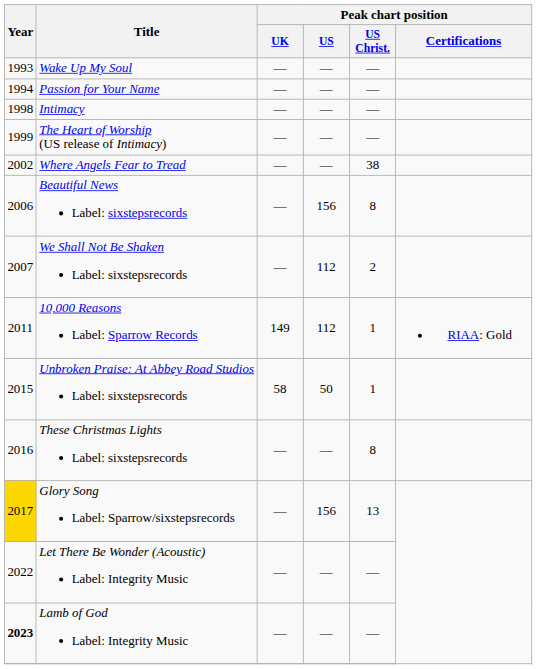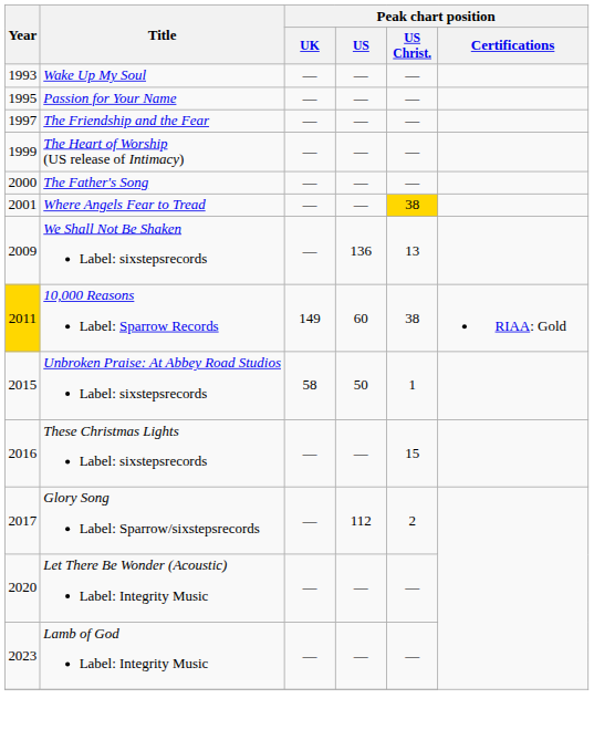 <table class="wikitable plainrowheaders" style="text-align:center;">
 <tr>
 <th scope="col" rowspan="2">Year</th>
 <th scope="col" rowspan="2">Title</th>
 <th scope="col" colspan="4">Peak chart position</th>
 </tr>
 <tr>
 <th scope="col" style="width:3.5em;font-size:90%;"><a href='#'>UK</a><br></th>
 <th scope="col" style="width:3.5em;font-size:90%;"><a href='#'>US</a><br></th>
 <th scope="col" style="width:3.5em;font-size:90%;"><a href='#'>US<br>Christ.</a><br></th>
 <th scope="col" rowspan="1" style="width:10em;"><a href='#'>Certifications</a></th>
 </tr>
 <tr>
 <td>1993</td>
 <td style="text-align:left;"><em><a href='#'>Wake Up My Soul</a></em></td>
 <td>—</td>
 <td>—</td>
 <td>—</td>
 <td></td>
 </tr>
 <tr>
-<td>1994</td>
+<td>1995</td>
 <td style="text-align:left;"><em><a href='#'>Passion for Your Name</a></em></td>
 <td>—</td>
 <td>—</td>
 <td>—</td>
 <td></td>
 </tr>
 <tr>
-<td>1998</td>
-<td style="text-align:left;"><em><a href='#'>Intimacy</a></em></td>
+<td>1997</td>
+<td style="text-align:left;"><em><a href='#'>The Friendship and the Fear</a></em></td>
 <td>—</td>
 <td>—</td>
 <td>—</td>
 <td></td>
 </tr>
 <tr>
 <td>1999</td>
 <td style="text-align:left;"><em><a href='#'>The Heart of Worship</a></em> <br>(US release of <em>Intimacy</em>)</td>
 <td>—</td>
 <td>—</td>
 <td>—</td>
 <td></td>
 </tr>
 <tr>
-<td>2002</td>
+<td>2000</td>
+<td style="text-align:left;"><em><a href='#'>The Father's Song</a></em></td>
+<td>—</td>
+<td>—</td>
+<td>—</td>
+<td></td>
+</tr>
+<tr>
+<td>2001</td>
 <td style="text-align:left;"><em><a href='#'>Where Angels Fear to Tread</a></em></td>
 <td>—</td>
 <td>—</td>
-<td>38</td>
+<td style="background: gold;">38</td>
 <td></td>
 </tr>
 <tr>
-<td>2006</td>
-<td style="text-align:left;"><em><a href='#'>Beautiful News</a></em><br><ul><li>Label: <a href='#'>sixstepsrecords</a></li></ul></td>
+<td>2009</td>
+<td style="text-align:left;"><em><a href='#'>We Shall Not Be Shaken</a></em><br><ul><li>Label: sixstepsrecords</li></ul></td>
 <td>—</td>
-<td>156</td>
-<td>8</td>
+<td>136</td>
+<td>13</td>
 <td></td>
 </tr>
 <tr>
-<td>2007</td>
-<td style="text-align:left;"><em><a href='#'>We Shall Not Be Shaken</a></em><br><ul><li>Label: sixstepsrecords</li></ul></td>
-<td>—</td>
-<td>112</td>
-<td>2</td>
-<td></td>
-</tr>
-<tr>
-<td>2011</td>
+<td style="background: gold;">2011</td>
 <td style="text-align:left;"><em><a href='#'>10,000 Reasons</a></em><br><ul><li>Label: <a href='#'>Sparrow Records</a></li></ul></td>
 <td>149<br></td>
-<td>112</td>
-<td>1</td>
+<td>60</td>
+<td>38</td>
 <td><br><ul><li><a href='#'>RIAA</a>: Gold</li></ul></td>
 </tr>
 <tr>
 <td>2015</td>
 <td style="text-align:left;"><em><a href='#'>Unbroken Praise: At Abbey Road Studios</a></em><br><ul><li>Label: sixstepsrecords</li></ul></td>
 <td>58</td>
 <td>50</td>
 <td>1</td>
 <td></td>
 </tr>
 <tr>
 <td>2016</td>
 <td style="text-align:left;"><em>These Christmas Lights</em><br><ul><li>Label: sixstepsrecords</li></ul></td>
 <td>—</td>
 <td>—</td>
-<td>8</td>
+<td>15</td>
 <td></td>
 </tr>
 <tr>
-<td style="background: gold;">2017</td>
+<td>2017</td>
 <td style="text-align:left;"><em>Glory Song</em><br><ul><li>Label: Sparrow/sixstepsrecords</li></ul></td>
 <td>—</td>
-<td>156</td>
-<td>13</td>
+<td>112</td>
+<td>2</td>
 </tr>
 <tr>
-<td>2022</td>
+<td>2020</td>
 <td style="text-align:left;"><em>Let There Be Wonder (Acoustic)</em><br><ul><li>Label: Integrity Music</li></ul></td>
 <td>—</td>
 <td>—</td>
 <td>—</td>
 </tr>
 <tr>
-<td><strong>2023</strong></td>
+<td>2023</td>
 <td style="text-align:left;"><em>Lamb of God</em><br><ul><li>Label: Integrity Music</li></ul></td>
 <td>—</td>
 <td>—</td>
 <td>—</td>
 </tr>
 <tr>
 </tr>
 </table>
